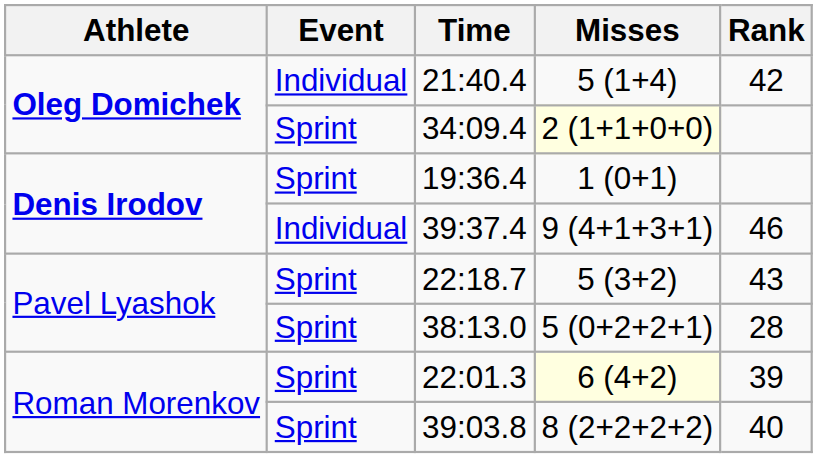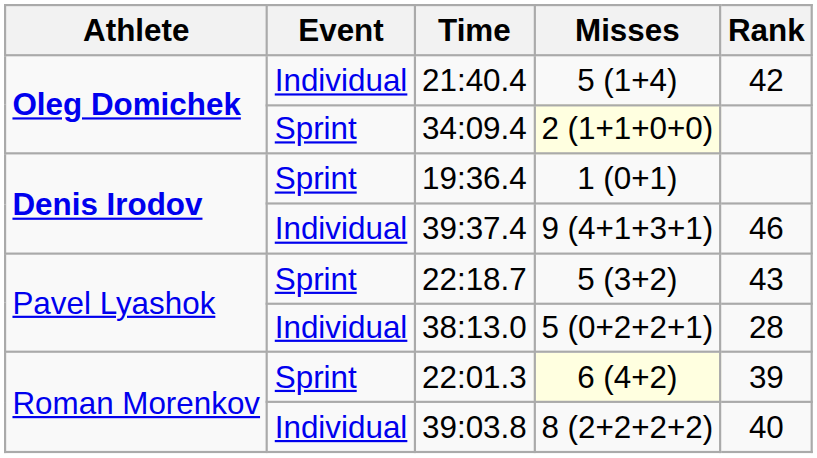 <table class="wikitable" style="font-size:90%; text-align:center;">
 <tr>
 <th>Athlete</th>
 <th>Event</th>
 <th>Time</th>
 <th>Misses</th>
 <th>Rank</th>
 </tr>
 <tr>
 <td rowspan=2 align=left><strong><a href='#'>Oleg Domichek</a></strong></td>
 <td align=left><a href='#'>Individual</a></td>
 <td>21:40.4</td>
 <td>5 (1+4)</td>
 <td>42</td>
 </tr>
 <tr>
 <td align=left><a href='#'>Sprint</a></td>
 <td>34:09.4</td>
 <td style="background: lightyellow;">2 (1+1+0+0)</td>
 <td></td>
 </tr>
 <tr>
 <td rowspan=2 align=left><strong><a href='#'>Denis Irodov</a></strong></td>
 <td align=left><a href='#'>Sprint</a></td>
 <td>19:36.4</td>
 <td>1 (0+1)</td>
 <td></td>
 </tr>
 <tr>
 <td align=left><a href='#'>Individual</a></td>
 <td>39:37.4</td>
 <td>9 (4+1+3+1)</td>
 <td>46</td>
 </tr>
 <tr>
 <td rowspan=2 align=left><a href='#'>Pavel Lyashok</a></td>
 <td align=left><a href='#'>Sprint</a></td>
 <td>22:18.7</td>
 <td>5 (3+2)</td>
 <td>43</td>
 </tr>
 <tr>
-<td align=left><a href='#'>Sprint</a></td>
+<td align=left><a href='#'>Individual</a></td>
 <td>38:13.0</td>
 <td>5 (0+2+2+1)</td>
 <td>28</td>
 </tr>
 <tr>
 <td rowspan=2 align=left><a href='#'>Roman Morenkov</a></td>
 <td align=left><a href='#'>Sprint</a></td>
 <td>22:01.3</td>
 <td style="background: lightyellow;">6 (4+2)</td>
 <td>39</td>
 </tr>
 <tr>
-<td align=left><a href='#'>Sprint</a></td>
+<td align=left><a href='#'>Individual</a></td>
 <td>39:03.8</td>
 <td>8 (2+2+2+2)</td>
 <td>40</td>
 </tr>
 </table>
